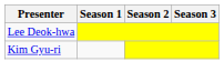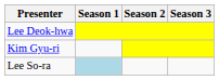 <table class="wikitable">
 <tr>
 <th>Presenter</th>
 <th>Season 1</th>
 <th>Season 2</th>
 <th>Season 3</th>
 </tr>
 <tr>
 <td><a href='#'>Lee Deok-hwa</a></td>
 <td colspan="3" style="text-align:center; background:yellow;"></td>
 </tr>
 <tr>
 <td><a href='#'>Kim Gyu-ri</a></td>
 <td></td>
 <td colspan="2" style="text-align:center; background:yellow;"></td>
 </tr>
+<tr>
+<td>Lee So-ra</td>
+<td colspan=1 style="text-align:center; background:lightblue;"></td>
+<td></td>
+<td></td>
+</tr>
 </table>
